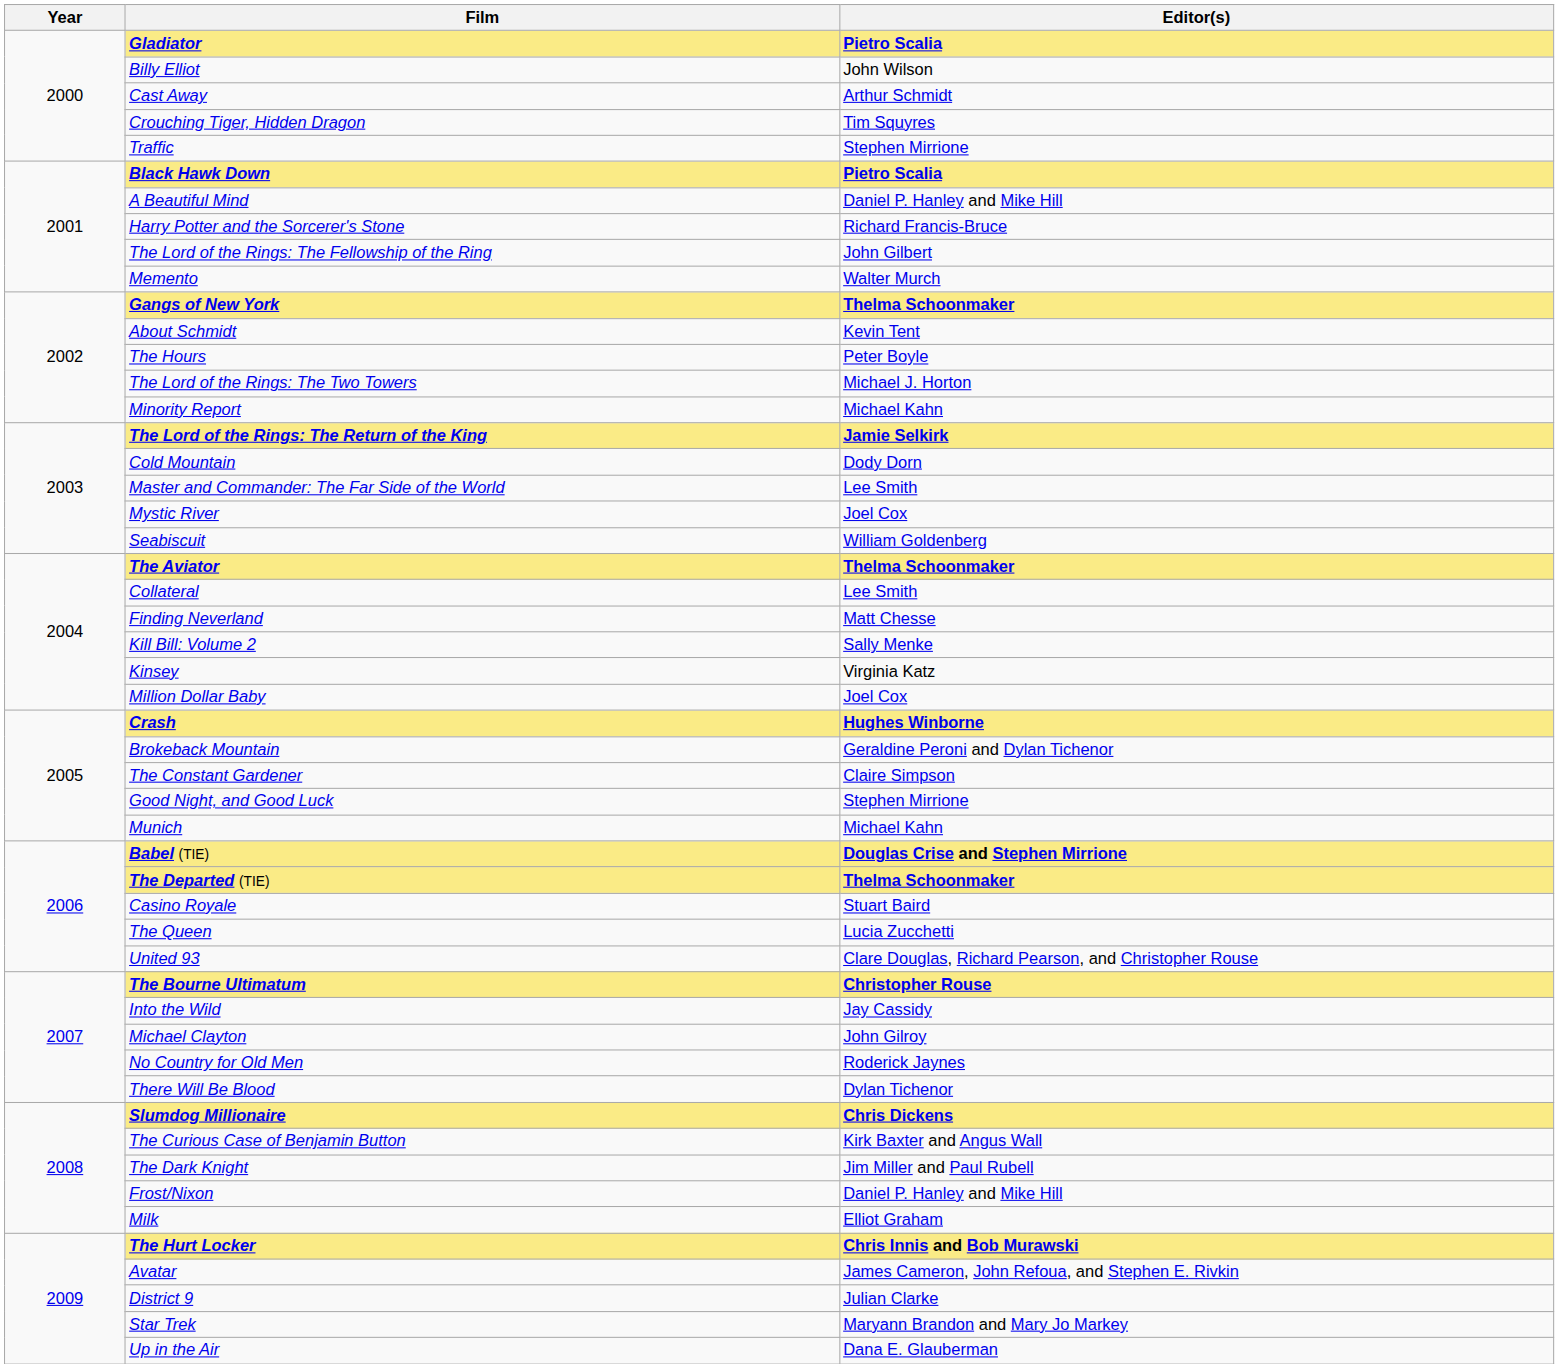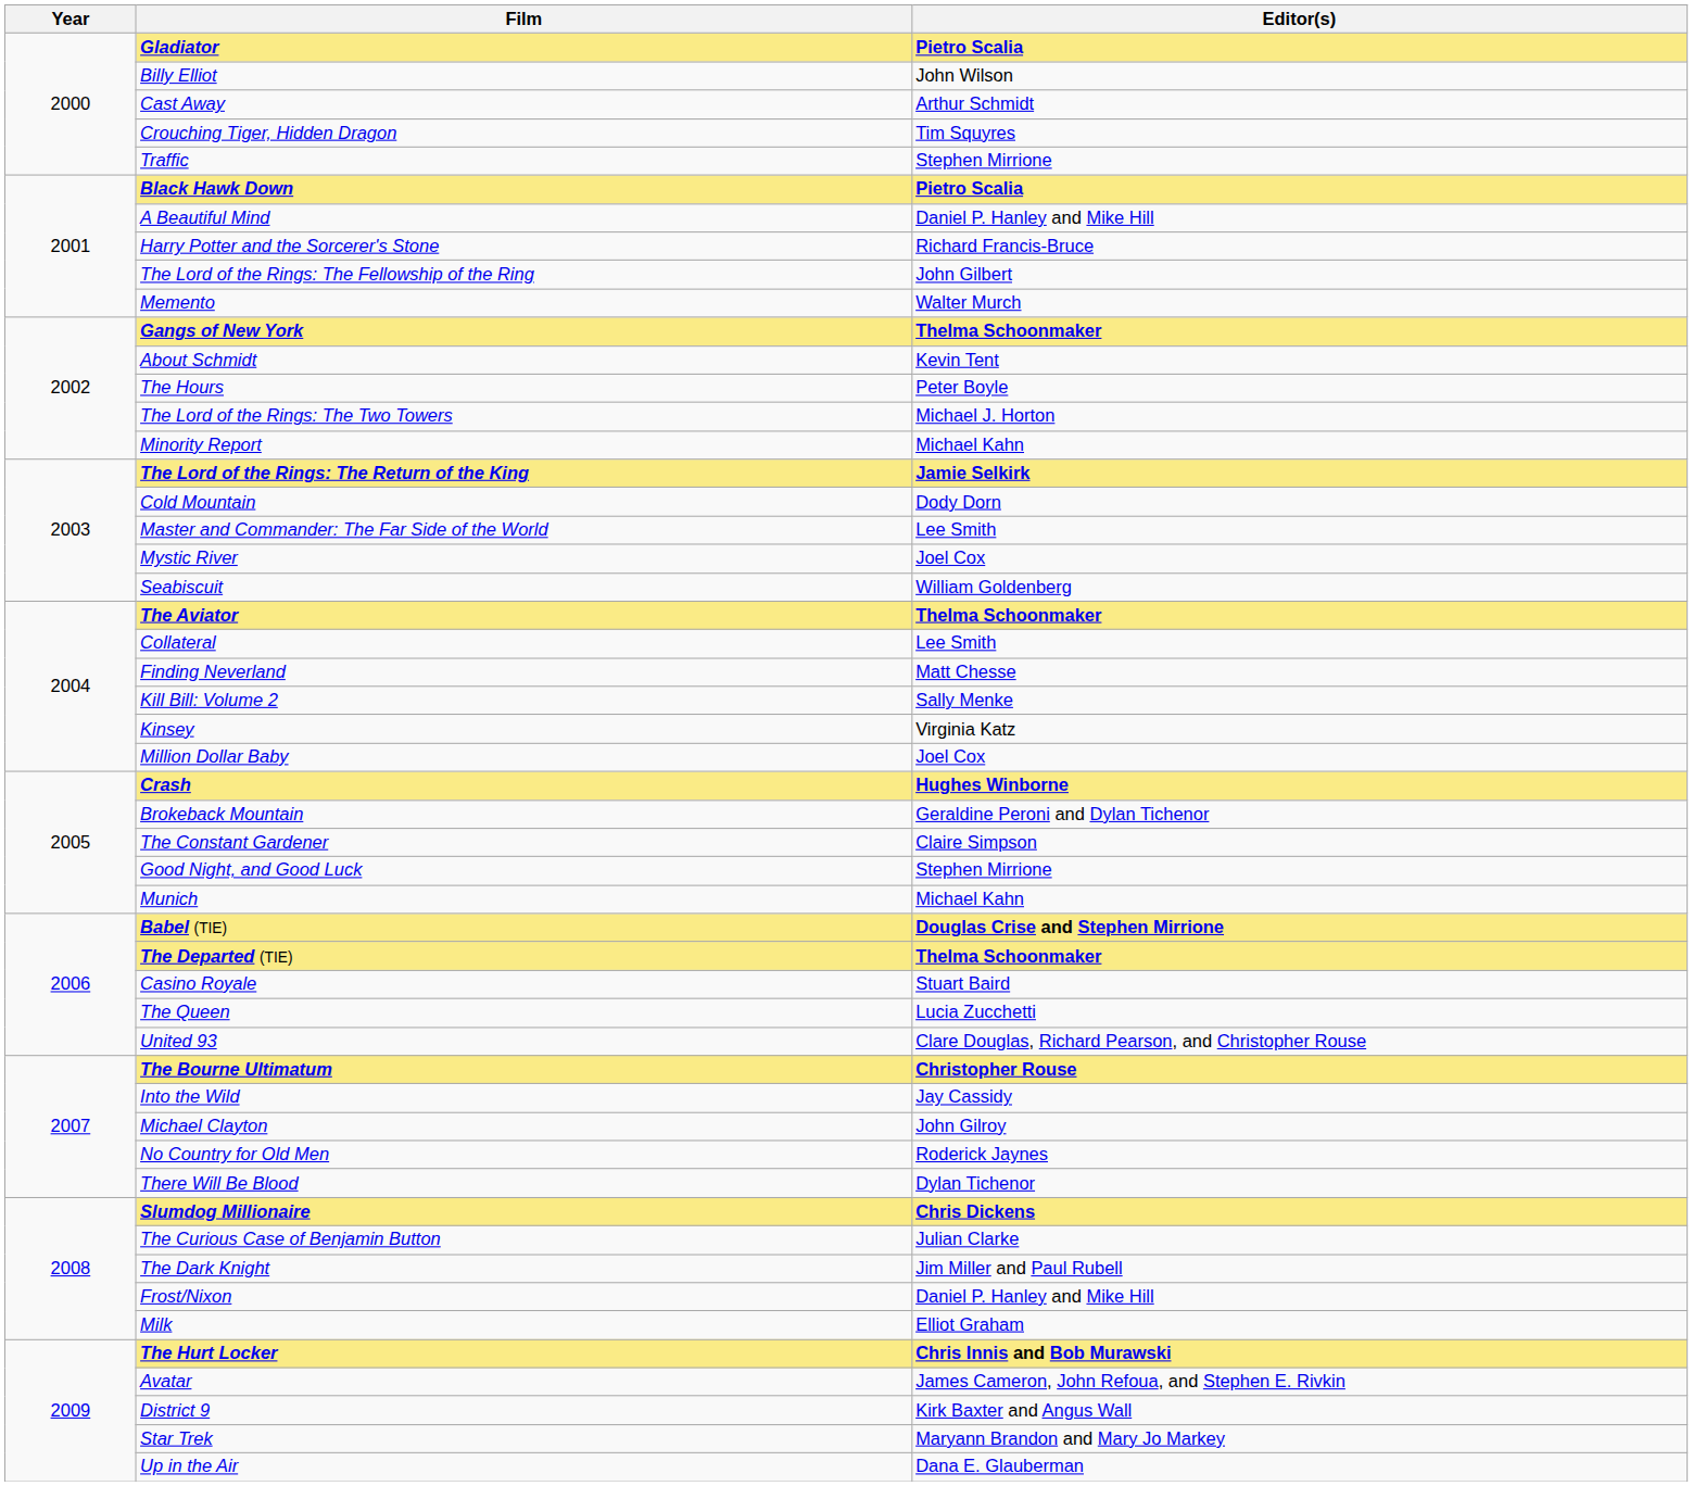 <table class="wikitable" width="95%" cellpadding="5">
 <tr>
 <th width="70"><strong>Year</strong></th>
 <th width="450"><strong>Film</strong></th>
 <th width="450"><strong>Editor(s)</strong></th>
 </tr>
 <tr>
 <td rowspan="5" style="text-align:center;">2000<br></td>
 <td style="background:#FAEB86;"><strong><em><a href='#'>Gladiator</a></em></strong></td>
 <td style="background:#FAEB86;"><strong><a href='#'>Pietro Scalia</a></strong></td>
 </tr>
 <tr>
 <td><em><a href='#'>Billy Elliot</a></em></td>
 <td>John Wilson</td>
 </tr>
 <tr>
 <td><em><a href='#'>Cast Away</a></em></td>
 <td><a href='#'>Arthur Schmidt</a></td>
 </tr>
 <tr>
 <td><em><a href='#'>Crouching Tiger, Hidden Dragon</a></em></td>
 <td><a href='#'>Tim Squyres</a></td>
 </tr>
 <tr>
 <td><em><a href='#'>Traffic</a></em></td>
 <td><a href='#'>Stephen Mirrione</a></td>
 </tr>
 <tr>
 <td rowspan="5" style="text-align:center;">2001<br></td>
 <td style="background:#FAEB86;"><strong><em><a href='#'>Black Hawk Down</a></em></strong></td>
 <td style="background:#FAEB86;"><strong><a href='#'>Pietro Scalia</a></strong></td>
 </tr>
 <tr>
 <td><em><a href='#'>A Beautiful Mind</a></em></td>
 <td><a href='#'>Daniel P. Hanley</a> and <a href='#'>Mike Hill</a></td>
 </tr>
 <tr>
 <td><em><a href='#'>Harry Potter and the Sorcerer's Stone</a></em></td>
 <td><a href='#'>Richard Francis-Bruce</a></td>
 </tr>
 <tr>
 <td><em><a href='#'>The Lord of the Rings: The Fellowship of the Ring</a></em></td>
 <td><a href='#'>John Gilbert</a></td>
 </tr>
 <tr>
 <td><em><a href='#'>Memento</a></em></td>
 <td><a href='#'>Walter Murch</a></td>
 </tr>
 <tr>
 <td rowspan="5" style="text-align:center;">2002</td>
 <td style="background:#FAEB86;"><strong><em><a href='#'>Gangs of New York</a></em></strong></td>
 <td style="background:#FAEB86;"><strong><a href='#'>Thelma Schoonmaker</a></strong></td>
 </tr>
 <tr>
 <td><em><a href='#'>About Schmidt</a></em></td>
 <td><a href='#'>Kevin Tent</a></td>
 </tr>
 <tr>
 <td><em><a href='#'>The Hours</a></em></td>
 <td><a href='#'>Peter Boyle</a></td>
 </tr>
 <tr>
 <td><em><a href='#'>The Lord of the Rings: The Two Towers</a></em></td>
 <td><a href='#'>Michael J. Horton</a></td>
 </tr>
 <tr>
 <td><em><a href='#'>Minority Report</a></em></td>
 <td><a href='#'>Michael Kahn</a></td>
 </tr>
 <tr>
 <td rowspan="5" style="text-align:center;">2003</td>
 <td style="background:#FAEB86;"><strong><em><a href='#'>The Lord of the Rings: The Return of the King</a></em></strong></td>
 <td style="background:#FAEB86;"><strong><a href='#'>Jamie Selkirk</a></strong></td>
 </tr>
 <tr>
 <td><em><a href='#'>Cold Mountain</a></em></td>
 <td><a href='#'>Dody Dorn</a></td>
 </tr>
 <tr>
 <td><em><a href='#'>Master and Commander: The Far Side of the World</a></em></td>
 <td><a href='#'>Lee Smith</a></td>
 </tr>
 <tr>
 <td><em><a href='#'>Mystic River</a></em></td>
 <td><a href='#'>Joel Cox</a></td>
 </tr>
 <tr>
 <td><em><a href='#'>Seabiscuit</a></em></td>
 <td><a href='#'>William Goldenberg</a></td>
 </tr>
 <tr>
 <td rowspan="6" style="text-align:center;">2004</td>
 <td style="background:#FAEB86;"><strong><em><a href='#'>The Aviator</a></em></strong></td>
 <td style="background:#FAEB86;"><strong><a href='#'>Thelma Schoonmaker</a></strong></td>
 </tr>
 <tr>
 <td><em><a href='#'>Collateral</a></em></td>
 <td><a href='#'>Lee Smith</a></td>
 </tr>
 <tr>
 <td><em><a href='#'>Finding Neverland</a></em></td>
 <td><a href='#'>Matt Chesse</a></td>
 </tr>
 <tr>
 <td><em><a href='#'>Kill Bill: Volume 2</a></em></td>
 <td><a href='#'>Sally Menke</a></td>
 </tr>
 <tr>
 <td><em><a href='#'>Kinsey</a></em></td>
 <td>Virginia Katz</td>
 </tr>
 <tr>
 <td><em><a href='#'>Million Dollar Baby</a></em></td>
 <td><a href='#'>Joel Cox</a></td>
 </tr>
 <tr>
 <td rowspan="5" style="text-align:center;">2005</td>
 <td style="background:#FAEB86;"><strong><em><a href='#'>Crash</a></em></strong></td>
 <td style="background:#FAEB86;"><strong><a href='#'>Hughes Winborne</a></strong></td>
 </tr>
 <tr>
 <td><em><a href='#'>Brokeback Mountain</a></em></td>
 <td><a href='#'>Geraldine Peroni</a> and <a href='#'>Dylan Tichenor</a></td>
 </tr>
 <tr>
 <td><em><a href='#'>The Constant Gardener</a></em></td>
 <td><a href='#'>Claire Simpson</a></td>
 </tr>
 <tr>
 <td><em><a href='#'>Good Night, and Good Luck</a></em></td>
 <td><a href='#'>Stephen Mirrione</a></td>
 </tr>
 <tr>
 <td><em><a href='#'>Munich</a></em></td>
 <td><a href='#'>Michael Kahn</a></td>
 </tr>
 <tr>
 <td rowspan="5" style="text-align:center;"><a href='#'>2006</a></td>
 <td style="background:#FAEB86;"><strong><em><a href='#'>Babel</a></em></strong> <small>(TIE)</small></td>
 <td style="background:#FAEB86;"><strong><a href='#'>Douglas Crise</a> and <a href='#'>Stephen Mirrione</a></strong></td>
 </tr>
 <tr>
 <td style="background:#FAEB86;"><strong><em><a href='#'>The Departed</a></em></strong> <small>(TIE)</small></td>
 <td style="background:#FAEB86;"><strong><a href='#'>Thelma Schoonmaker</a></strong></td>
 </tr>
 <tr>
 <td><em><a href='#'>Casino Royale</a></em></td>
 <td><a href='#'>Stuart Baird</a></td>
 </tr>
 <tr>
 <td><em><a href='#'>The Queen</a></em></td>
 <td><a href='#'>Lucia Zucchetti</a></td>
 </tr>
 <tr>
 <td><em><a href='#'>United 93</a></em></td>
 <td><a href='#'>Clare Douglas</a>, <a href='#'>Richard Pearson</a>, and <a href='#'>Christopher Rouse</a></td>
 </tr>
 <tr>
 <td rowspan="5" style="text-align:center;"><a href='#'>2007</a></td>
 <td style="background:#FAEB86;"><strong><em><a href='#'>The Bourne Ultimatum</a></em></strong></td>
 <td style="background:#FAEB86;"><strong><a href='#'>Christopher Rouse</a></strong></td>
 </tr>
 <tr>
 <td><em><a href='#'>Into the Wild</a></em></td>
 <td><a href='#'>Jay Cassidy</a></td>
 </tr>
 <tr>
 <td><em><a href='#'>Michael Clayton</a></em></td>
 <td><a href='#'>John Gilroy</a></td>
 </tr>
 <tr>
 <td><em><a href='#'>No Country for Old Men</a></em></td>
 <td><a href='#'>Roderick Jaynes</a></td>
 </tr>
 <tr>
 <td><em><a href='#'>There Will Be Blood</a></em></td>
 <td><a href='#'>Dylan Tichenor</a></td>
 </tr>
 <tr>
 <td rowspan="5" style="text-align:center;"><a href='#'>2008</a></td>
 <td style="background:#FAEB86;"><strong><em><a href='#'>Slumdog Millionaire</a></em></strong></td>
 <td style="background:#FAEB86;"><strong><a href='#'>Chris Dickens</a></strong></td>
 </tr>
 <tr>
 <td><em><a href='#'>The Curious Case of Benjamin Button</a></em></td>
-<td><a href='#'>Kirk Baxter</a> and <a href='#'>Angus Wall</a></td>
+<td><a href='#'>Julian Clarke</a></td>
 </tr>
 <tr>
 <td><em><a href='#'>The Dark Knight</a></em></td>
 <td><a href='#'>Jim Miller</a> and <a href='#'>Paul Rubell</a></td>
 </tr>
 <tr>
 <td><em><a href='#'>Frost/Nixon</a></em></td>
 <td><a href='#'>Daniel P. Hanley</a> and <a href='#'>Mike Hill</a></td>
 </tr>
 <tr>
 <td><em><a href='#'>Milk</a></em></td>
 <td><a href='#'>Elliot Graham</a></td>
 </tr>
 <tr>
 <td rowspan="5" style="text-align:center;"><a href='#'>2009</a></td>
 <td style="background:#FAEB86;"><strong><em><a href='#'>The Hurt Locker</a></em></strong></td>
 <td style="background:#FAEB86;"><strong><a href='#'>Chris Innis</a> and <a href='#'>Bob Murawski</a></strong></td>
 </tr>
 <tr>
 <td><em><a href='#'>Avatar</a></em></td>
 <td><a href='#'>James Cameron</a>, <a href='#'>John Refoua</a>, and <a href='#'>Stephen E. Rivkin</a></td>
 </tr>
 <tr>
 <td><em><a href='#'>District 9</a></em></td>
-<td><a href='#'>Julian Clarke</a></td>
+<td><a href='#'>Kirk Baxter</a> and <a href='#'>Angus Wall</a></td>
 </tr>
 <tr>
 <td><em><a href='#'>Star Trek</a></em></td>
 <td><a href='#'>Maryann Brandon</a> and <a href='#'>Mary Jo Markey</a></td>
 </tr>
 <tr>
 <td><em><a href='#'>Up in the Air</a></em></td>
 <td><a href='#'>Dana E. Glauberman</a></td>
 </tr>
 </table>
